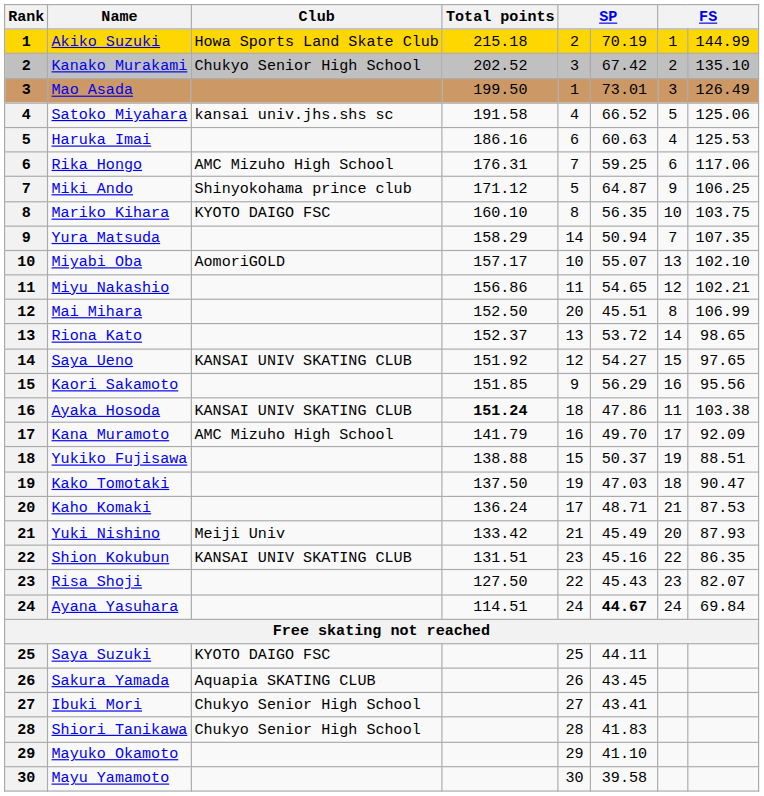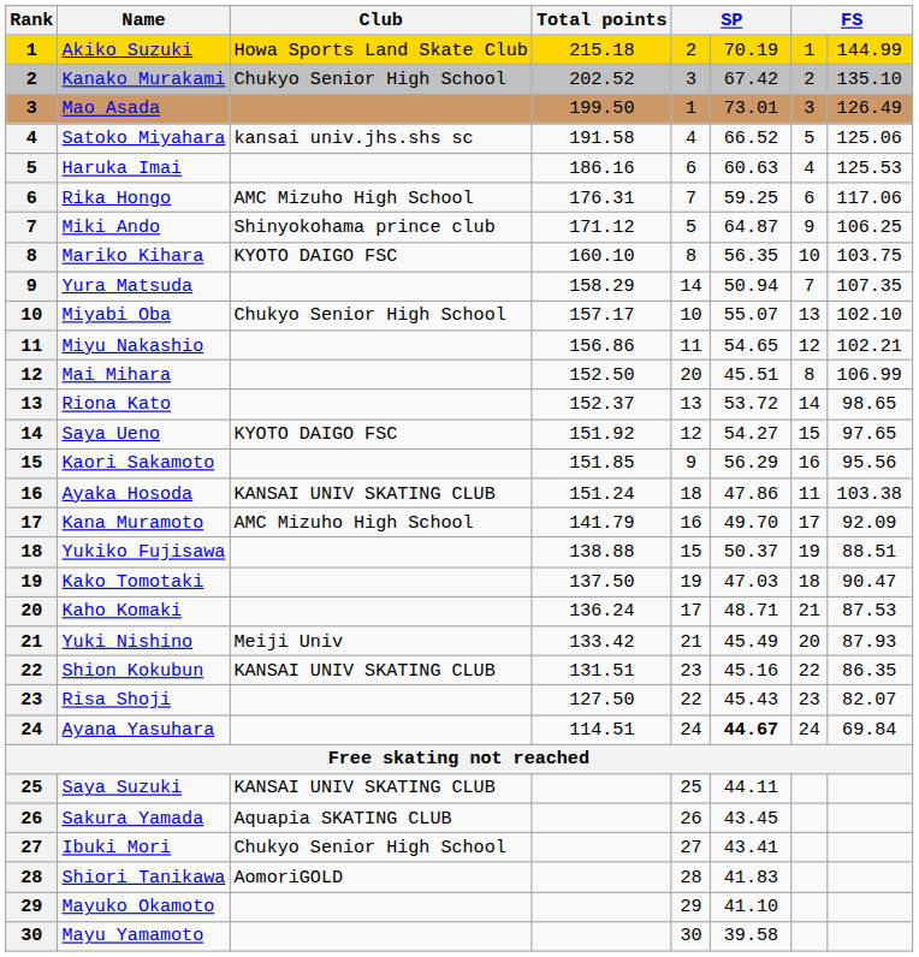 <table class="wikitable sortable">
 <tr>
 <th>Rank</th>
 <th>Name</th>
 <th>Club</th>
 <th>Total points</th>
 <th colspan="2" width="80px"><a href='#'>SP</a></th>
 <th colspan="2" width="80px"><a href='#'>FS</a></th>
 </tr>
 <tr bgcolor="gold">
 <td align="center"><strong>1</strong></td>
 <td><a href='#'>Akiko Suzuki</a></td>
 <td>Howa Sports Land Skate Club</td>
 <td align="center">215.18</td>
 <td align="center">2</td>
 <td align="center">70.19</td>
 <td align="center">1</td>
 <td align="center">144.99</td>
 </tr>
 <tr bgcolor="silver">
 <td align="center"><strong>2</strong></td>
 <td><a href='#'>Kanako Murakami</a></td>
 <td>Chukyo Senior High School</td>
 <td align="center">202.52</td>
 <td align="center">3</td>
 <td align="center">67.42</td>
 <td align="center">2</td>
 <td align="center">135.10</td>
 </tr>
 <tr bgcolor="cc9966">
 <td align="center"><strong>3</strong></td>
 <td><a href='#'>Mao Asada</a></td>
 <td></td>
 <td align="center">199.50</td>
 <td align="center">1</td>
 <td align="center">73.01</td>
 <td align="center">3</td>
 <td align="center">126.49</td>
 </tr>
 <tr>
 <th>4</th>
 <td><a href='#'>Satoko Miyahara</a></td>
 <td>kansai univ.jhs.shs sc</td>
 <td align="center">191.58</td>
 <td align="center">4</td>
 <td align="center">66.52</td>
 <td align="center">5</td>
 <td align="center">125.06</td>
 </tr>
 <tr>
 <th>5</th>
 <td><a href='#'>Haruka Imai</a></td>
 <td></td>
 <td align="center">186.16</td>
 <td align="center">6</td>
 <td align="center">60.63</td>
 <td align="center">4</td>
 <td align="center">125.53</td>
 </tr>
 <tr>
 <th>6</th>
 <td><a href='#'>Rika Hongo</a></td>
 <td>AMC Mizuho High School</td>
 <td align="center">176.31</td>
 <td align="center">7</td>
 <td align="center">59.25</td>
 <td align="center">6</td>
 <td align="center">117.06</td>
 </tr>
 <tr>
 <th>7</th>
 <td><a href='#'>Miki Ando</a></td>
 <td>Shinyokohama prince club</td>
 <td align="center">171.12</td>
 <td align="center">5</td>
 <td align="center">64.87</td>
 <td align="center">9</td>
 <td align="center">106.25</td>
 </tr>
 <tr>
 <th>8</th>
 <td><a href='#'>Mariko Kihara</a></td>
 <td>KYOTO DAIGO FSC</td>
 <td align="center">160.10</td>
 <td align="center">8</td>
 <td align="center">56.35</td>
 <td align="center">10</td>
 <td align="center">103.75</td>
 </tr>
 <tr>
 <th>9</th>
 <td><a href='#'>Yura Matsuda</a></td>
 <td></td>
 <td align="center">158.29</td>
 <td align="center">14</td>
 <td align="center">50.94</td>
 <td align="center">7</td>
 <td align="center">107.35</td>
 </tr>
 <tr>
 <th>10</th>
 <td><a href='#'>Miyabi Oba</a></td>
-<td>AomoriGOLD</td>
+<td>Chukyo Senior High School</td>
 <td align="center">157.17</td>
 <td align="center">10</td>
 <td align="center">55.07</td>
 <td align="center">13</td>
 <td align="center">102.10</td>
 </tr>
 <tr>
 <th>11</th>
 <td><a href='#'>Miyu Nakashio</a></td>
 <td></td>
 <td align="center">156.86</td>
 <td align="center">11</td>
 <td align="center">54.65</td>
 <td align="center">12</td>
 <td align="center">102.21</td>
 </tr>
 <tr>
 <th>12</th>
 <td><a href='#'>Mai Mihara</a></td>
 <td></td>
 <td align="center">152.50</td>
 <td align="center">20</td>
 <td align="center">45.51</td>
 <td align="center">8</td>
 <td align="center">106.99</td>
 </tr>
 <tr>
 <th>13</th>
 <td><a href='#'>Riona Kato</a></td>
 <td></td>
 <td align="center">152.37</td>
 <td align="center">13</td>
 <td align="center">53.72</td>
 <td align="center">14</td>
 <td align="center">98.65</td>
 </tr>
 <tr>
 <th>14</th>
 <td><a href='#'>Saya Ueno</a></td>
-<td>KANSAI UNIV SKATING CLUB</td>
+<td>KYOTO DAIGO FSC</td>
 <td align="center">151.92</td>
 <td align="center">12</td>
 <td align="center">54.27</td>
 <td align="center">15</td>
 <td align="center">97.65</td>
 </tr>
 <tr>
 <th>15</th>
 <td><a href='#'>Kaori Sakamoto</a></td>
 <td></td>
 <td align="center">151.85</td>
 <td align="center">9</td>
 <td align="center">56.29</td>
 <td align="center">16</td>
 <td align="center">95.56</td>
 </tr>
 <tr>
 <th>16</th>
 <td><a href='#'>Ayaka Hosoda</a></td>
 <td>KANSAI UNIV SKATING CLUB</td>
-<td align="center"><strong>151.24</strong></td>
+<td align="center">151.24</td>
 <td align="center">18</td>
 <td align="center">47.86</td>
 <td align="center">11</td>
 <td align="center">103.38</td>
 </tr>
 <tr>
 <th>17</th>
 <td><a href='#'>Kana Muramoto</a></td>
 <td>AMC Mizuho High School</td>
 <td align="center">141.79</td>
 <td align="center">16</td>
 <td align="center">49.70</td>
 <td align="center">17</td>
 <td align="center">92.09</td>
 </tr>
 <tr>
 <th>18</th>
 <td><a href='#'>Yukiko Fujisawa</a></td>
 <td></td>
 <td align="center">138.88</td>
 <td align="center">15</td>
 <td align="center">50.37</td>
 <td align="center">19</td>
 <td align="center">88.51</td>
 </tr>
 <tr>
 <th>19</th>
 <td><a href='#'>Kako Tomotaki</a></td>
 <td></td>
 <td align="center">137.50</td>
 <td align="center">19</td>
 <td align="center">47.03</td>
 <td align="center">18</td>
 <td align="center">90.47</td>
 </tr>
 <tr>
 <th>20</th>
 <td><a href='#'>Kaho Komaki</a></td>
 <td></td>
 <td align="center">136.24</td>
 <td align="center">17</td>
 <td align="center">48.71</td>
 <td align="center">21</td>
 <td align="center">87.53</td>
 </tr>
 <tr>
 <th>21</th>
 <td><a href='#'>Yuki Nishino</a></td>
 <td>Meiji Univ</td>
 <td align="center">133.42</td>
 <td align="center">21</td>
 <td align="center">45.49</td>
 <td align="center">20</td>
 <td align="center">87.93</td>
 </tr>
 <tr>
 <th>22</th>
 <td><a href='#'>Shion Kokubun</a></td>
 <td>KANSAI UNIV SKATING CLUB</td>
 <td align="center">131.51</td>
 <td align="center">23</td>
 <td align="center">45.16</td>
 <td align="center">22</td>
 <td align="center">86.35</td>
 </tr>
 <tr>
 <th>23</th>
 <td><a href='#'>Risa Shoji</a></td>
 <td></td>
 <td align="center">127.50</td>
 <td align="center">22</td>
 <td align="center">45.43</td>
 <td align="center">23</td>
 <td align="center">82.07</td>
 </tr>
 <tr>
 <th>24</th>
 <td><a href='#'>Ayana Yasuhara</a></td>
 <td></td>
 <td align="center">114.51</td>
 <td align="center">24</td>
 <td align="center"><strong>44.67</strong></td>
 <td align="center">24</td>
 <td align="center">69.84</td>
 </tr>
 <tr>
 <th colspan=8>Free skating not reached</th>
 </tr>
 <tr>
 <th>25</th>
 <td><a href='#'>Saya Suzuki</a></td>
-<td>KYOTO DAIGO FSC</td>
+<td>KANSAI UNIV SKATING CLUB</td>
 <td></td>
 <td align="center">25</td>
 <td align="center">44.11</td>
 <td></td>
 <td></td>
 </tr>
 <tr>
 <th>26</th>
 <td><a href='#'>Sakura Yamada</a></td>
 <td>Aquapia SKATING CLUB</td>
 <td></td>
 <td align="center">26</td>
 <td align="center">43.45</td>
 <td></td>
 <td></td>
 </tr>
 <tr>
 <th>27</th>
 <td><a href='#'>Ibuki Mori</a></td>
 <td>Chukyo Senior High School</td>
 <td></td>
 <td align="center">27</td>
 <td align="center">43.41</td>
 <td></td>
 <td></td>
 </tr>
 <tr>
 <th>28</th>
 <td><a href='#'>Shiori Tanikawa</a></td>
-<td>Chukyo Senior High School</td>
+<td>AomoriGOLD</td>
 <td></td>
 <td align="center">28</td>
 <td align="center">41.83</td>
 <td></td>
 <td></td>
 </tr>
 <tr>
 <th>29</th>
 <td><a href='#'>Mayuko Okamoto</a></td>
 <td></td>
 <td></td>
 <td align="center">29</td>
 <td align="center">41.10</td>
 <td></td>
 <td></td>
 </tr>
 <tr>
 <th>30</th>
 <td><a href='#'>Mayu Yamamoto</a></td>
 <td></td>
 <td></td>
 <td align="center">30</td>
 <td align="center">39.58</td>
 <td></td>
 <td></td>
 </tr>
 </table>
